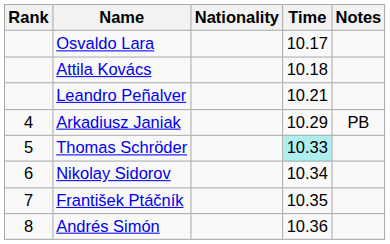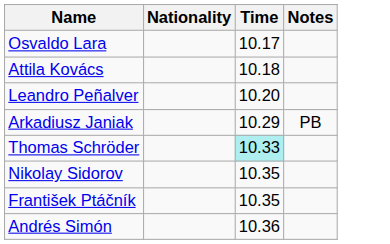 <table class="wikitable sortable" style="text-align:center">
 <tr>
-<th>Rank</th>
 <th>Name</th>
 <th>Nationality</th>
 <th>Time</th>
 <th>Notes</th>
 </tr>
 <tr>
-<td></td>
 <td align="left"><a href='#'>Osvaldo Lara</a></td>
 <td align=left></td>
 <td>10.17</td>
 <td></td>
 </tr>
 <tr>
-<td></td>
 <td align="left"><a href='#'>Attila Kovács</a></td>
 <td align=left></td>
 <td>10.18</td>
 <td></td>
 </tr>
 <tr>
-<td></td>
 <td align="left"><a href='#'>Leandro Peñalver</a></td>
 <td align=left></td>
-<td>10.21</td>
+<td>10.20</td>
 <td></td>
 </tr>
 <tr>
-<td>4</td>
 <td align="left"><a href='#'>Arkadiusz Janiak</a></td>
 <td align=left></td>
 <td>10.29</td>
 <td>PB</td>
 </tr>
 <tr>
-<td>5</td>
 <td align="left"><a href='#'>Thomas Schröder</a></td>
 <td align=left></td>
 <td style="background: paleturquoise;">10.33</td>
 <td></td>
 </tr>
 <tr>
-<td>6</td>
 <td align="left"><a href='#'>Nikolay Sidorov</a></td>
 <td align=left></td>
-<td>10.34</td>
+<td>10.35</td>
 <td></td>
 </tr>
 <tr>
-<td>7</td>
 <td align="left"><a href='#'>František Ptáčník</a></td>
 <td align=left></td>
 <td>10.35</td>
 <td></td>
 </tr>
 <tr>
-<td>8</td>
 <td align="left"><a href='#'>Andrés Simón</a></td>
 <td align=left></td>
 <td>10.36</td>
 <td></td>
 </tr>
 </table>
